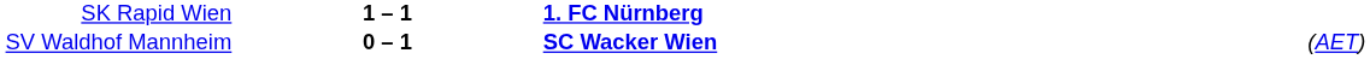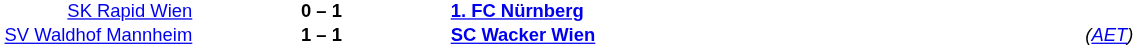 <table width=100% cellspacing=1>
 <tr>
 <th width=25%></th>
 <th width=10%></th>
 <th width=25%></th>
 <th></th>
 </tr>
 <tr style=font-size:90%>
 <td align=right><a href='#'>SK Rapid Wien</a></td>
-<td align=center><strong>1 – 1</strong></td>
+<td align=center><strong>0 – 1</strong></td>
 <td><strong><a href='#'>1. FC Nürnberg</a></strong></td>
 </tr>
 <tr style=font-size:90%>
 <td align=right><a href='#'>SV Waldhof Mannheim</a></td>
-<td align=center><strong>0 – 1</strong></td>
+<td align=center><strong>1 – 1</strong></td>
 <td><strong><a href='#'>SC Wacker Wien</a></strong></td>
 <td><em>(<a href='#'>AET</a>)</em></td>
 </tr>
 </table>
